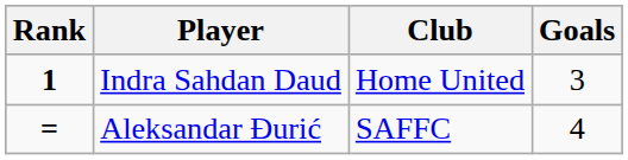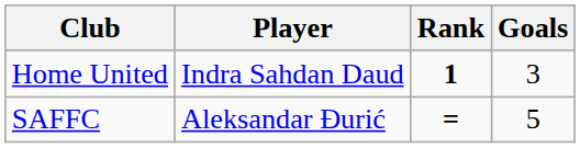 <table class="wikitable">
 <tr>
+<th>Club</th>
+<th>Player</th>
 <th>Rank</th>
-<th>Player</th>
-<th>Club</th>
 <th>Goals</th>
 </tr>
 <tr>
+<td><a href='#'>Home United</a></td>
+<td> <a href='#'>Indra Sahdan Daud</a></td>
 <td align=center><strong>1</strong></td>
-<td> <a href='#'>Indra Sahdan Daud</a></td>
-<td><a href='#'>Home United</a></td>
 <td align=center>3</td>
 </tr>
 <tr>
+<td><a href='#'>SAFFC</a></td>
+<td> <a href='#'>Aleksandar Đurić</a></td>
 <td align=center><strong>=</strong></td>
-<td> <a href='#'>Aleksandar Đurić</a></td>
-<td><a href='#'>SAFFC</a></td>
-<td align=center>4</td>
+<td align=center>5</td>
 </tr>
 </table>
